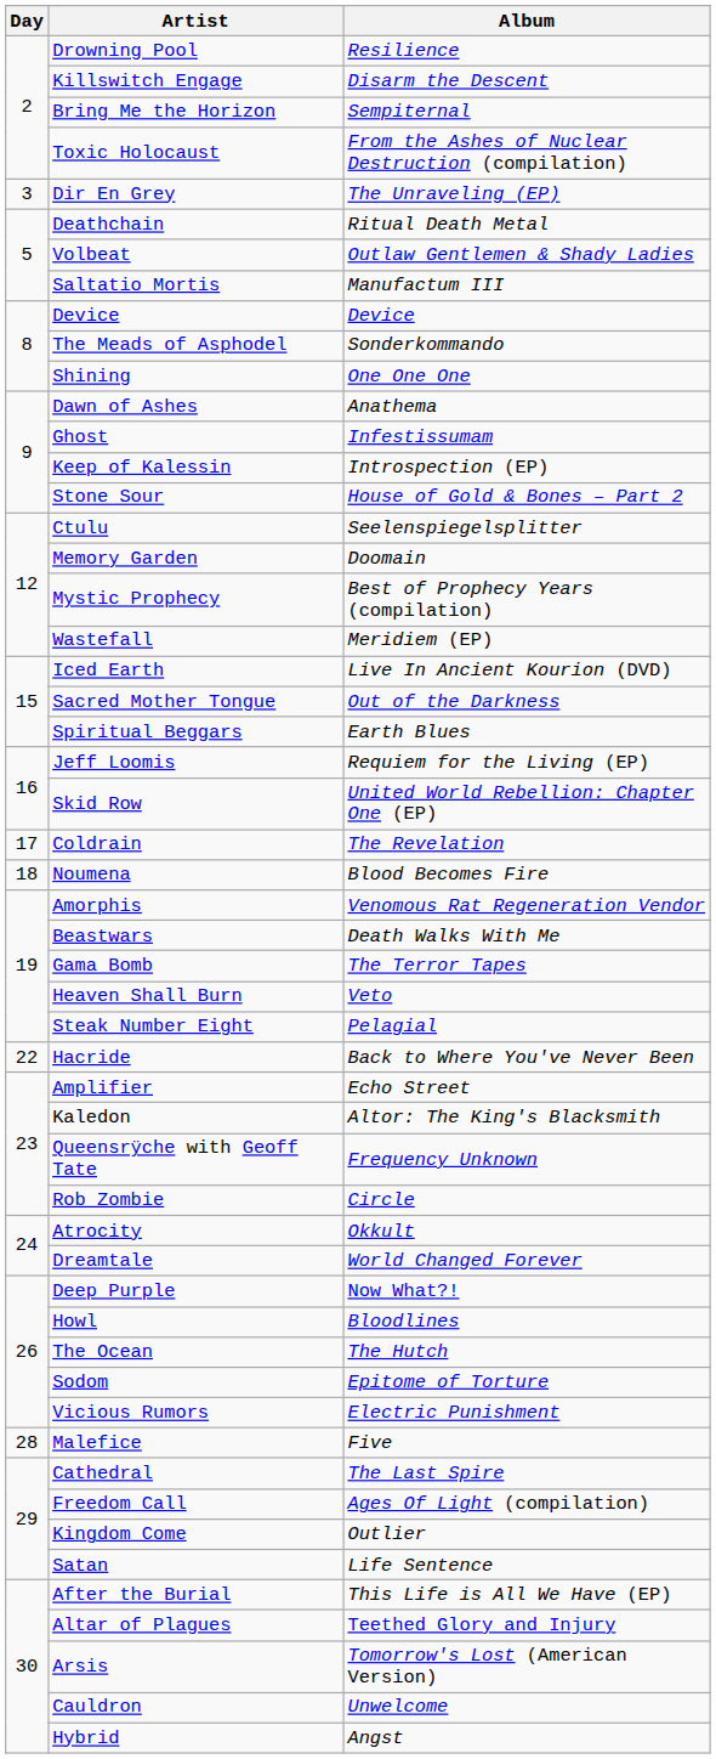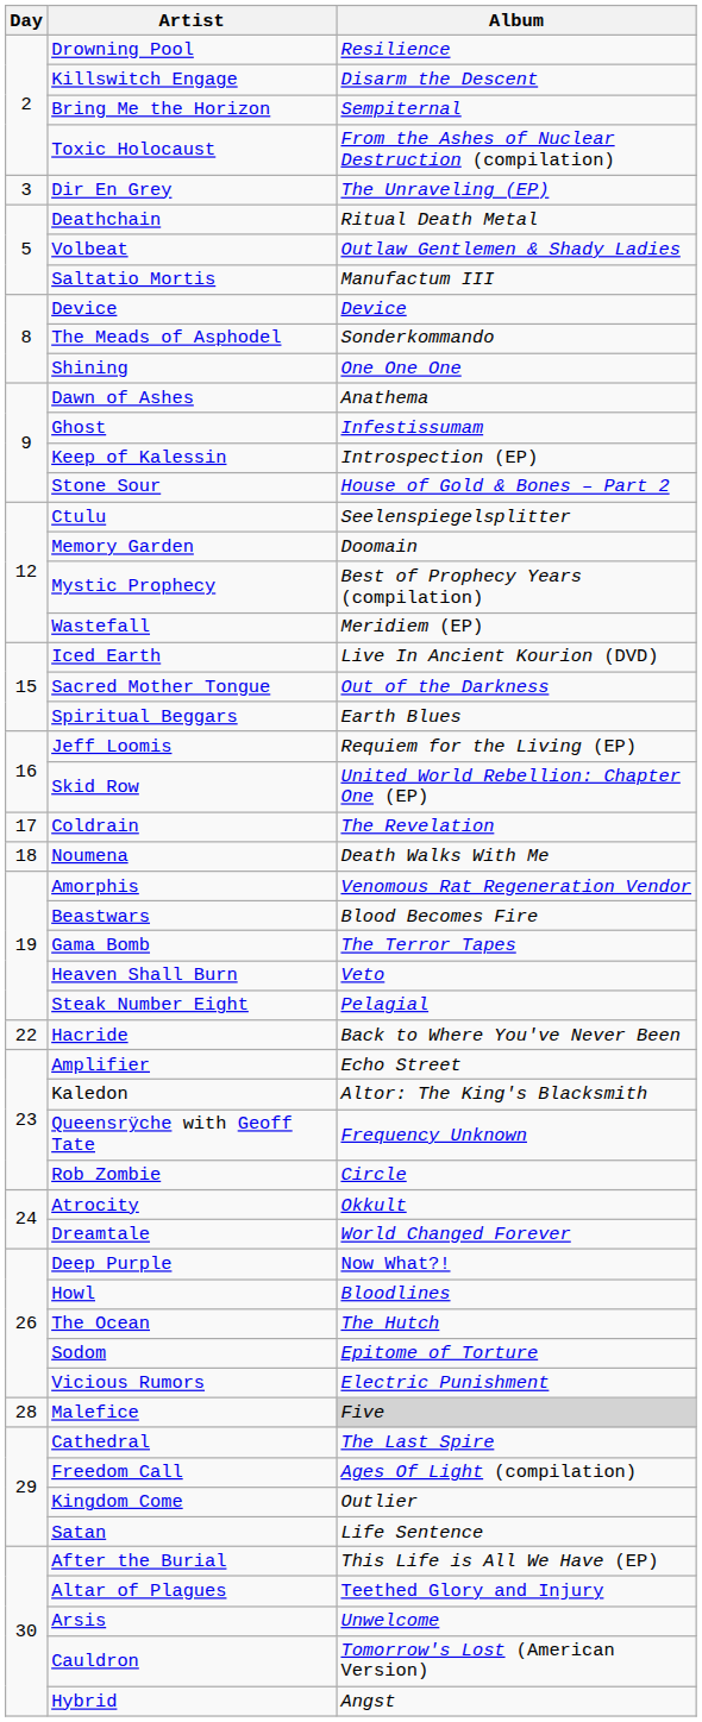 <table class="wikitable">
 <tr>
 <th style="width:20px;">Day</th>
 <th style="width:200px;">Artist</th>
 <th style="width:250px;">Album</th>
 </tr>
 <tr>
 <td style="text-align:center;" rowspan="4">2</td>
 <td><a href='#'>Drowning Pool</a></td>
 <td><em><a href='#'>Resilience</a></em></td>
 </tr>
 <tr>
 <td><a href='#'>Killswitch Engage</a></td>
 <td><em><a href='#'>Disarm the Descent</a></em></td>
 </tr>
 <tr>
 <td><a href='#'>Bring Me the Horizon</a></td>
 <td><em><a href='#'>Sempiternal</a></em></td>
 </tr>
 <tr>
 <td><a href='#'>Toxic Holocaust</a></td>
 <td><em><a href='#'>From the Ashes of Nuclear Destruction</a></em> (compilation)</td>
 </tr>
 <tr>
 <td style="text-align:center;">3</td>
 <td><a href='#'>Dir En Grey</a></td>
 <td><em><a href='#'>The Unraveling (EP)</a></em></td>
 </tr>
 <tr>
 <td style="text-align:center;" rowspan="3">5</td>
 <td><a href='#'>Deathchain</a></td>
 <td><em>Ritual Death Metal</em></td>
 </tr>
 <tr>
 <td><a href='#'>Volbeat</a></td>
 <td><em><a href='#'>Outlaw Gentlemen & Shady Ladies</a></em></td>
 </tr>
 <tr>
 <td><a href='#'>Saltatio Mortis</a></td>
 <td><em>Manufactum III</em></td>
 </tr>
 <tr>
 <td style="text-align:center;" rowspan="3">8</td>
 <td><a href='#'>Device</a></td>
 <td><em><a href='#'>Device</a></em></td>
 </tr>
 <tr>
 <td><a href='#'>The Meads of Asphodel</a></td>
 <td><em>Sonderkommando</em></td>
 </tr>
 <tr>
 <td><a href='#'>Shining</a></td>
 <td><em><a href='#'>One One One</a></em></td>
 </tr>
 <tr>
 <td style="text-align:center;" rowspan="4">9</td>
 <td><a href='#'>Dawn of Ashes</a></td>
 <td><em>Anathema</em></td>
 </tr>
 <tr>
 <td><a href='#'>Ghost</a></td>
 <td><em><a href='#'>Infestissumam</a></em></td>
 </tr>
 <tr>
 <td><a href='#'>Keep of Kalessin</a></td>
 <td><em>Introspection</em> (EP)</td>
 </tr>
 <tr>
 <td><a href='#'>Stone Sour</a></td>
 <td><em><a href='#'>House of Gold & Bones – Part 2</a></em></td>
 </tr>
 <tr>
 <td style="text-align:center;" rowspan="4">12</td>
 <td><a href='#'>Ctulu</a></td>
 <td><em>Seelenspiegelsplitter</em></td>
 </tr>
 <tr>
 <td><a href='#'>Memory Garden</a></td>
 <td><em>Doomain</em></td>
 </tr>
 <tr>
 <td><a href='#'>Mystic Prophecy</a></td>
 <td><em>Best of Prophecy Years</em> (compilation)</td>
 </tr>
 <tr>
 <td><a href='#'>Wastefall</a></td>
 <td><em>Meridiem</em> (EP)</td>
 </tr>
 <tr>
 <td style="text-align:center;" rowspan="3">15</td>
 <td><a href='#'>Iced Earth</a></td>
 <td><em>Live In Ancient Kourion</em> (DVD)</td>
 </tr>
 <tr>
 <td><a href='#'>Sacred Mother Tongue</a></td>
 <td><em><a href='#'>Out of the Darkness</a></em></td>
 </tr>
 <tr>
 <td><a href='#'>Spiritual Beggars</a></td>
 <td><em>Earth Blues</em></td>
 </tr>
 <tr>
 <td style="text-align:center;" rowspan="2">16</td>
 <td><a href='#'>Jeff Loomis</a></td>
 <td><em>Requiem for the Living</em> (EP)</td>
 </tr>
 <tr>
 <td><a href='#'>Skid Row</a></td>
 <td><em><a href='#'>United World Rebellion: Chapter One</a></em> (EP)</td>
 </tr>
 <tr>
 <td style="text-align:center;">17</td>
 <td><a href='#'>Coldrain</a></td>
 <td><em><a href='#'>The Revelation</a></em></td>
 </tr>
 <tr>
 <td style="text-align:center;">18</td>
 <td><a href='#'>Noumena</a></td>
-<td><em>Blood Becomes Fire</em></td>
+<td><em>Death Walks With Me</em></td>
 </tr>
 <tr>
 <td style="text-align:center;" rowspan="5">19</td>
 <td><a href='#'>Amorphis</a></td>
 <td><em><a href='#'>Venomous Rat Regeneration Vendor</a></em></td>
 </tr>
 <tr>
 <td><a href='#'>Beastwars</a></td>
-<td><em>Death Walks With Me</em></td>
+<td><em>Blood Becomes Fire</em></td>
 </tr>
 <tr>
 <td><a href='#'>Gama Bomb</a></td>
 <td><em><a href='#'>The Terror Tapes</a></em></td>
 </tr>
 <tr>
 <td><a href='#'>Heaven Shall Burn</a></td>
 <td><em><a href='#'>Veto</a></em></td>
 </tr>
 <tr>
 <td><a href='#'>Steak Number Eight</a></td>
 <td><em><a href='#'>Pelagial</a></em></td>
 </tr>
 <tr>
 <td style="text-align:center;">22</td>
 <td><a href='#'>Hacride</a></td>
 <td><em>Back to Where You've Never Been</em></td>
 </tr>
 <tr>
 <td style="text-align:center;" rowspan="4">23</td>
 <td><a href='#'>Amplifier</a></td>
 <td><em>Echo Street</em></td>
 </tr>
 <tr>
 <td>Kaledon</td>
 <td><em>Altor: The King's Blacksmith</em></td>
 </tr>
 <tr>
 <td><a href='#'>Queensrÿche</a> with <a href='#'>Geoff Tate</a></td>
 <td><em><a href='#'>Frequency Unknown</a></em></td>
 </tr>
 <tr>
 <td><a href='#'>Rob Zombie</a></td>
 <td><em><a href='#'>Circle</a></em></td>
 </tr>
 <tr>
 <td style="text-align:center;" rowspan="2">24</td>
 <td><a href='#'>Atrocity</a></td>
 <td><em><a href='#'>Okkult</a></em></td>
 </tr>
 <tr>
 <td><a href='#'>Dreamtale</a></td>
 <td><em><a href='#'>World Changed Forever</a></em></td>
 </tr>
 <tr>
 <td style="text-align:center;" rowspan="5">26</td>
 <td><a href='#'>Deep Purple</a></td>
 <td><a href='#'>Now What?!</a></td>
 </tr>
 <tr>
 <td><a href='#'>Howl</a></td>
 <td><em><a href='#'>Bloodlines</a></em></td>
 </tr>
 <tr>
 <td><a href='#'>The Ocean</a></td>
 <td><em><a href='#'>The Hutch</a></em></td>
 </tr>
 <tr>
 <td><a href='#'>Sodom</a></td>
 <td><em><a href='#'>Epitome of Torture</a></em></td>
 </tr>
 <tr>
 <td><a href='#'>Vicious Rumors</a></td>
 <td><em><a href='#'>Electric Punishment</a></em></td>
 </tr>
 <tr>
 <td style="text-align:center;">28</td>
 <td><a href='#'>Malefice</a></td>
-<td><em>Five</em></td>
+<td style="background: lightgrey;"><em>Five</em></td>
 </tr>
 <tr>
 <td style="text-align:center;" rowspan="4">29</td>
 <td><a href='#'>Cathedral</a></td>
 <td><em><a href='#'>The Last Spire</a></em></td>
 </tr>
 <tr>
 <td><a href='#'>Freedom Call</a></td>
 <td><em><a href='#'>Ages Of Light</a></em> (compilation)</td>
 </tr>
 <tr>
 <td><a href='#'>Kingdom Come</a></td>
 <td><em>Outlier</em></td>
 </tr>
 <tr>
 <td><a href='#'>Satan</a></td>
 <td><em>Life Sentence</em></td>
 </tr>
 <tr>
 <td style="text-align:center;" rowspan="5">30</td>
 <td><a href='#'>After the Burial</a></td>
 <td><em>This Life is All We Have</em> (EP)</td>
 </tr>
 <tr>
 <td><a href='#'>Altar of Plagues</a></td>
 <td><a href='#'>Teethed Glory and Injury</a></td>
 </tr>
 <tr>
 <td><a href='#'>Arsis</a></td>
-<td><em><a href='#'>Tomorrow's Lost</a></em> (American Version)</td>
+<td><em><a href='#'>Unwelcome</a></em></td>
 </tr>
 <tr>
 <td><a href='#'>Cauldron</a></td>
-<td><em><a href='#'>Unwelcome</a></em></td>
+<td><em><a href='#'>Tomorrow's Lost</a></em> (American Version)</td>
 </tr>
 <tr>
 <td><a href='#'>Hybrid</a></td>
 <td><em>Angst</em></td>
 </tr>
 </table>
